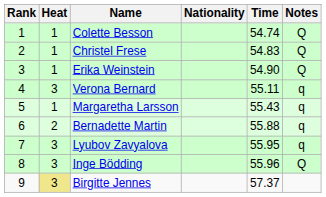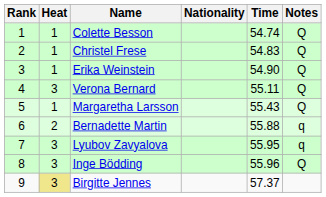 <table class="wikitable sortable" style="text-align:center">
 <tr>
 <th>Rank</th>
 <th>Heat</th>
 <th>Name</th>
 <th>Nationality</th>
 <th>Time</th>
 <th>Notes</th>
 </tr>
 <tr bgcolor=ccffcc>
 <td>1</td>
 <td>1</td>
 <td align="left"><a href='#'>Colette Besson</a></td>
 <td align=left></td>
 <td>54.74</td>
 <td>Q</td>
 </tr>
 <tr bgcolor=ccffcc>
 <td>2</td>
 <td>1</td>
 <td align="left"><a href='#'>Christel Frese</a></td>
 <td align=left></td>
 <td>54.83</td>
 <td>Q</td>
 </tr>
 <tr bgcolor=ccffcc>
 <td>3</td>
 <td>1</td>
 <td align="left"><a href='#'>Erika Weinstein</a></td>
 <td align=left></td>
 <td>54.90</td>
 <td>Q</td>
 </tr>
 <tr bgcolor=ccffcc>
 <td>4</td>
 <td>3</td>
 <td align="left"><a href='#'>Verona Bernard</a></td>
 <td align=left></td>
 <td>55.11</td>
-<td>q</td>
+<td>Q</td>
 </tr>
 <tr bgcolor=ddffdd>
 <td>5</td>
 <td>1</td>
 <td align="left"><a href='#'>Margaretha Larsson</a></td>
 <td align=left></td>
 <td>55.43</td>
-<td>q</td>
+<td>Q</td>
 </tr>
 <tr bgcolor=ddffdd>
 <td>6</td>
 <td>2</td>
 <td align="left"><a href='#'>Bernadette Martin</a></td>
 <td align=left></td>
 <td>55.88</td>
 <td>q</td>
 </tr>
 <tr bgcolor=ccffcc>
 <td>7</td>
 <td>3</td>
 <td align="left"><a href='#'>Lyubov Zavyalova</a></td>
 <td align=left></td>
 <td>55.95</td>
 <td>q</td>
 </tr>
 <tr bgcolor=ccffcc>
 <td>8</td>
 <td>3</td>
 <td align="left"><a href='#'>Inge Bödding</a></td>
 <td align=left></td>
 <td>55.96</td>
 <td>Q</td>
 </tr>
 <tr>
 <td>9</td>
 <td style="background: khaki;">3</td>
 <td align="left"><a href='#'>Birgitte Jennes</a></td>
 <td align=left></td>
 <td>57.37</td>
 <td></td>
 </tr>
 </table>
